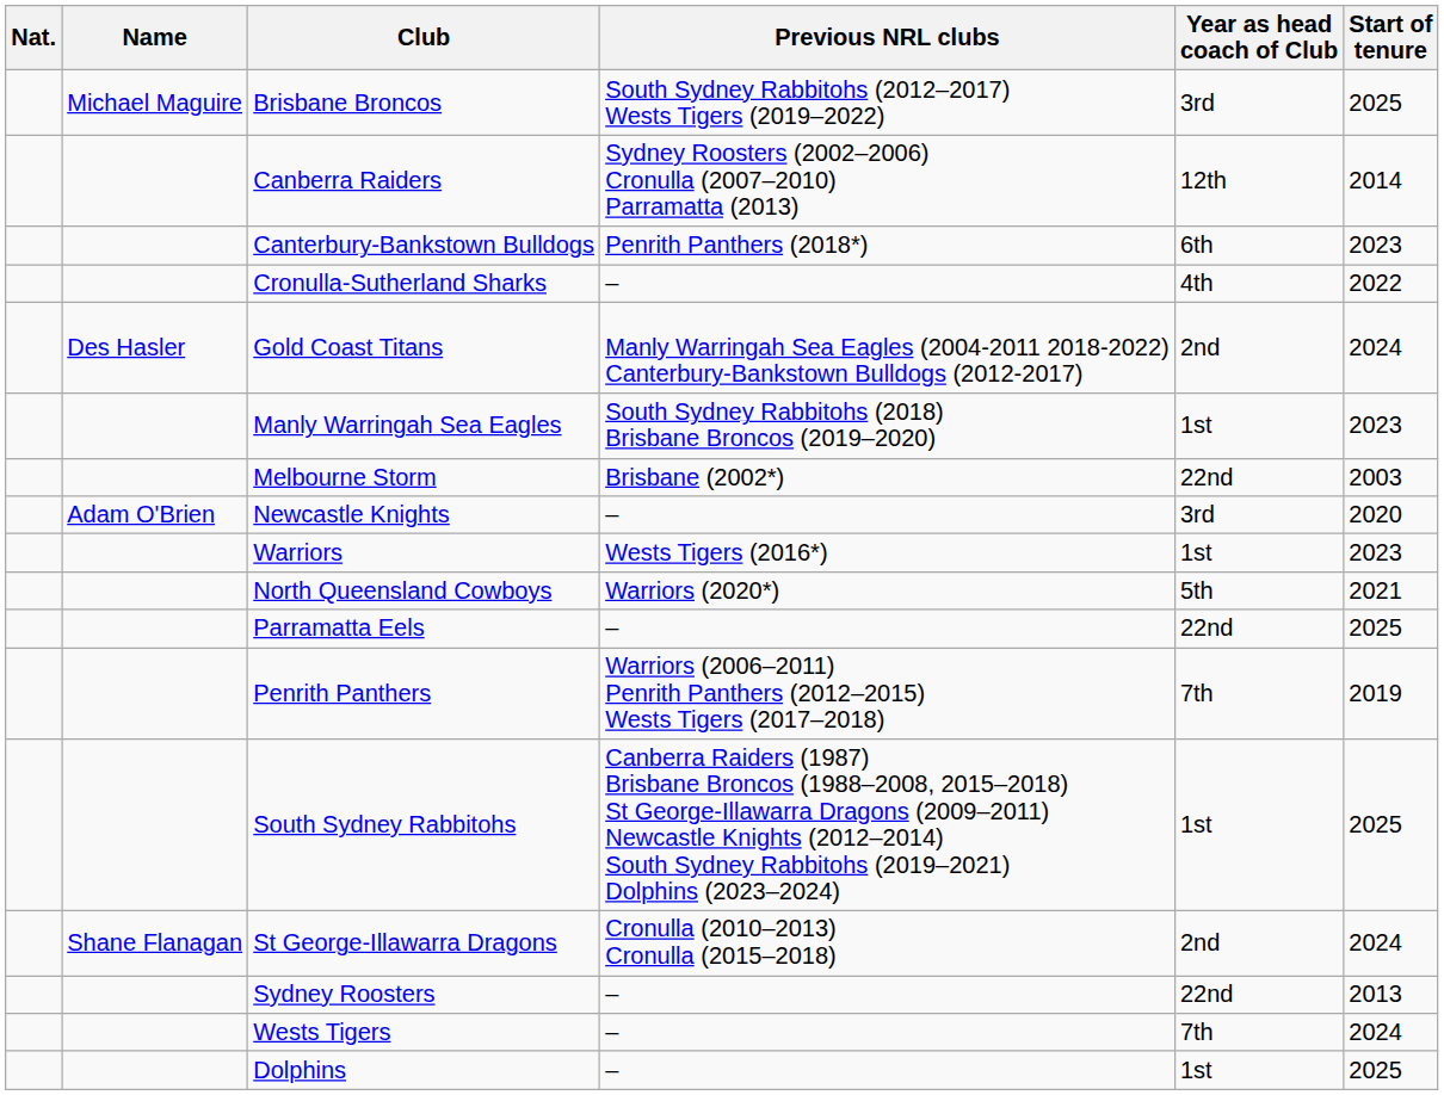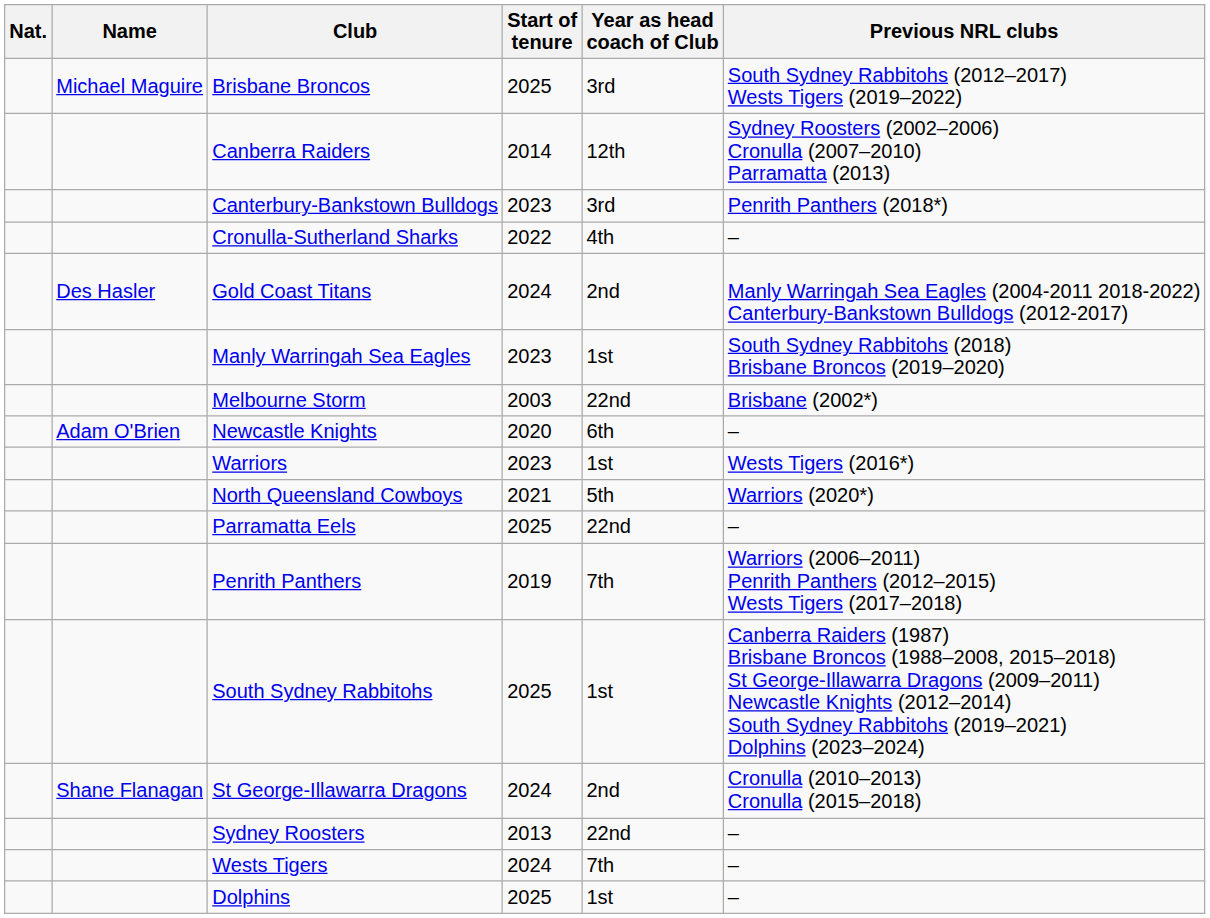 <table class="wikitable sortable">
 <tr>
 <th>Nat.</th>
 <th>Name</th>
 <th>Club</th>
+<th>Start of<br>tenure</th>
+<th>Year as head <br> coach of Club</th>
 <th>Previous NRL clubs</th>
-<th>Year as head <br> coach of Club</th>
-<th>Start of<br>tenure</th>
 </tr>
 <tr>
 <td></td>
 <td><a href='#'>Michael Maguire</a></td>
 <td> <a href='#'>Brisbane Broncos</a></td>
+<td>2025</td>
+<td>3rd</td>
 <td> <a href='#'>South Sydney Rabbitohs</a> (2012–2017) <br>  <a href='#'>Wests Tigers</a> (2019–2022)</td>
-<td>3rd</td>
-<td>2025</td>
 </tr>
 <tr>
 <td></td>
 <td></td>
 <td> <a href='#'>Canberra Raiders</a></td>
+<td>2014</td>
+<td>12th</td>
 <td> <a href='#'>Sydney Roosters</a> (2002–2006) <br> <a href='#'>Cronulla</a> (2007–2010) <br> <a href='#'>Parramatta</a> (2013)</td>
-<td>12th</td>
-<td>2014</td>
 </tr>
 <tr>
 <td></td>
 <td></td>
 <td> <a href='#'>Canterbury-Bankstown Bulldogs</a></td>
+<td>2023</td>
+<td>3rd</td>
 <td> <a href='#'>Penrith Panthers</a> (2018*)</td>
-<td>6th</td>
-<td>2023</td>
 </tr>
 <tr>
 <td></td>
 <td></td>
 <td> <a href='#'>Cronulla-Sutherland Sharks</a></td>
+<td>2022</td>
+<td>4th</td>
 <td>–</td>
-<td>4th</td>
-<td>2022</td>
 </tr>
 <tr>
 <td></td>
 <td><a href='#'>Des Hasler</a></td>
 <td> <a href='#'>Gold Coast Titans</a></td>
+<td>2024</td>
+<td>2nd</td>
 <td><br> <a href='#'>Manly Warringah Sea Eagles</a> (2004-2011 2018-2022) <br> <a href='#'>Canterbury-Bankstown Bulldogs</a> (2012-2017)</td>
-<td>2nd</td>
-<td>2024</td>
 </tr>
 <tr>
 <td></td>
 <td></td>
 <td> <a href='#'>Manly Warringah Sea Eagles</a></td>
+<td>2023</td>
+<td>1st</td>
 <td> <a href='#'>South Sydney Rabbitohs</a> (2018) <br> <a href='#'>Brisbane Broncos</a> (2019–2020)</td>
-<td>1st</td>
-<td>2023</td>
 </tr>
 <tr>
 <td></td>
 <td></td>
 <td> <a href='#'>Melbourne Storm</a></td>
+<td>2003</td>
+<td>22nd</td>
 <td> <a href='#'>Brisbane</a> (2002*)</td>
-<td>22nd</td>
-<td>2003</td>
 </tr>
 <tr>
 <td></td>
 <td><a href='#'>Adam O'Brien</a></td>
 <td> <a href='#'>Newcastle Knights</a></td>
+<td>2020</td>
+<td>6th</td>
 <td>–</td>
-<td>3rd</td>
-<td>2020</td>
 </tr>
 <tr>
 <td></td>
 <td></td>
 <td> <a href='#'>Warriors</a></td>
+<td>2023</td>
+<td>1st</td>
 <td> <a href='#'>Wests Tigers</a> (2016*)</td>
-<td>1st</td>
-<td>2023</td>
 </tr>
 <tr>
 <td></td>
 <td></td>
 <td> <a href='#'>North Queensland Cowboys</a></td>
+<td>2021</td>
+<td>5th</td>
 <td> <a href='#'>Warriors</a> (2020*)</td>
-<td>5th</td>
-<td>2021</td>
 </tr>
 <tr>
 <td></td>
 <td></td>
 <td> <a href='#'>Parramatta Eels</a></td>
+<td>2025</td>
+<td>22nd</td>
 <td>–</td>
-<td>22nd</td>
-<td>2025</td>
 </tr>
 <tr>
 <td></td>
 <td></td>
 <td> <a href='#'>Penrith Panthers</a></td>
+<td>2019</td>
+<td>7th</td>
 <td> <a href='#'>Warriors</a> (2006–2011) <br> <a href='#'>Penrith Panthers</a> (2012–2015) <br> <a href='#'>Wests Tigers</a> (2017–2018)</td>
-<td>7th</td>
-<td>2019</td>
 </tr>
 <tr>
 <td></td>
 <td></td>
 <td> <a href='#'>South Sydney Rabbitohs</a></td>
+<td>2025</td>
+<td>1st</td>
 <td> <a href='#'>Canberra Raiders</a> (1987) <br> <a href='#'>Brisbane Broncos</a> (1988–2008, 2015–2018) <br>  <a href='#'>St George-Illawarra Dragons</a> (2009–2011) <br>  <a href='#'>Newcastle Knights</a> (2012–2014) <br>  <a href='#'>South Sydney Rabbitohs</a> (2019–2021) <br>  <a href='#'>Dolphins</a> (2023–2024)</td>
-<td>1st</td>
-<td>2025</td>
 </tr>
 <tr>
 <td></td>
 <td><a href='#'>Shane Flanagan</a></td>
 <td> <a href='#'>St George-Illawarra Dragons</a></td>
+<td>2024</td>
+<td>2nd</td>
 <td> <a href='#'>Cronulla</a> (2010–2013) <br>  <a href='#'>Cronulla</a> (2015–2018)</td>
-<td>2nd</td>
-<td>2024</td>
 </tr>
 <tr>
 <td></td>
 <td></td>
 <td> <a href='#'>Sydney Roosters</a></td>
+<td>2013</td>
+<td>22nd</td>
 <td>–</td>
-<td>22nd</td>
-<td>2013</td>
 </tr>
 <tr>
 <td></td>
 <td></td>
 <td> <a href='#'>Wests Tigers</a></td>
+<td>2024</td>
+<td>7th</td>
 <td>–</td>
-<td>7th</td>
-<td>2024</td>
 </tr>
 <tr>
 <td></td>
 <td></td>
 <td> <a href='#'>Dolphins</a></td>
+<td>2025</td>
+<td>1st</td>
 <td>–</td>
-<td>1st</td>
-<td>2025</td>
 </tr>
 </table>
